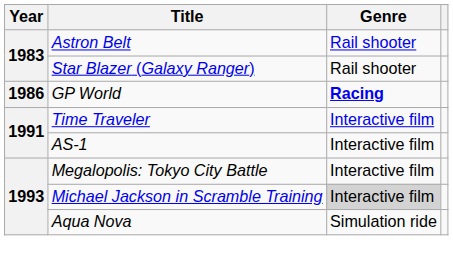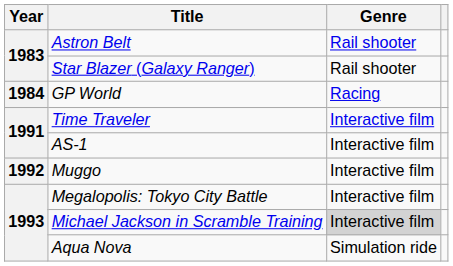 <table class="wikitable sortable" width="auto">
 <tr>
 <th>Year</th>
 <th>Title</th>
 <th>Genre</th>
 <th></th>
 </tr>
 <tr>
 <th rowspan="2">1983</th>
 <td><em><a href='#'>Astron Belt</a></em></td>
 <td><a href='#'>Rail shooter</a></td>
 <td></td>
 </tr>
 <tr>
 <td><a href='#'><em>Star Blazer</em> (<em>Galaxy Ranger</em>)</a></td>
 <td>Rail shooter</td>
 <td></td>
 </tr>
 <tr>
-<th>1986</th>
+<th>1984</th>
 <td><em>GP World</em></td>
-<td><strong><a href='#'>Racing</a></strong></td>
+<td><a href='#'>Racing</a></td>
 <td></td>
 </tr>
 <tr>
 <th rowspan="2">1991</th>
 <td><em><a href='#'>Time Traveler</a></em></td>
 <td><a href='#'>Interactive film</a></td>
 <td></td>
 </tr>
 <tr>
 <td><em>AS-1</em></td>
+<td>Interactive film</td>
+<td></td>
+</tr>
+<tr>
+<th>1992</th>
+<td><em>Muggo</em></td>
 <td>Interactive film</td>
 <td></td>
 </tr>
 <tr>
 <th rowspan="3">1993</th>
 <td><em>Megalopolis: Tokyo City Battle</em></td>
 <td>Interactive film</td>
 <td></td>
 </tr>
 <tr>
 <td><em><a href='#'>Michael Jackson in Scramble Training</a></em></td>
 <td style="background: lightgrey;">Interactive film</td>
 <td></td>
 </tr>
 <tr>
 <td><em>Aqua Nova</em></td>
 <td>Simulation ride</td>
 <td></td>
 </tr>
 </table>
